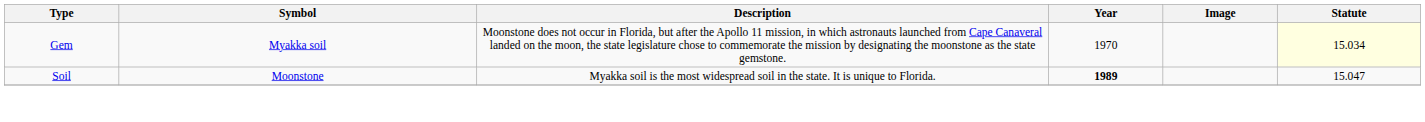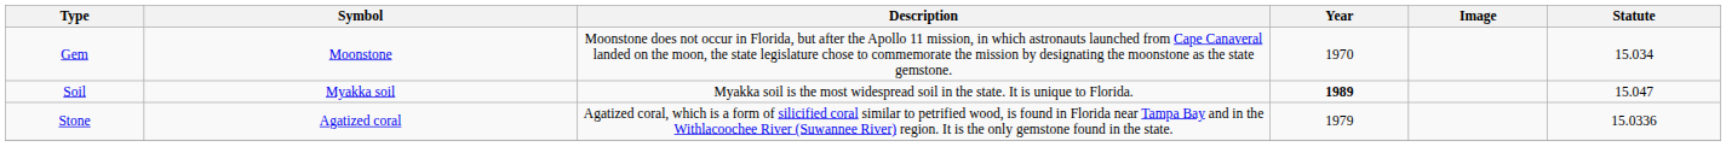 <table class="wikitable" style="text-align:center;">
 <tr>
 <th width=8%>Type</th>
 <th width=25%>Symbol</th>
 <th width=40%>Description</th>
 <th width=8%>Year</th>
 <th width=8%>Image</th>
 <th width=10%>Statute</th>
 </tr>
 <tr>
 <td><a href='#'>Gem</a></td>
-<td><a href='#'>Myakka soil</a></td>
+<td><a href='#'>Moonstone</a></td>
 <td>Moonstone does not occur in Florida, but after the Apollo 11 mission, in which astronauts launched from <a href='#'>Cape Canaveral</a> landed on the moon, the state legislature chose to commemorate the mission by designating the moonstone as the state gemstone.</td>
 <td align="center">1970</td>
 <td align="center"></td>
-<td style="background: lightyellow;">15.034</td>
+<td>15.034</td>
 </tr>
 <tr>
 <td><a href='#'>Soil</a></td>
-<td><a href='#'>Moonstone</a></td>
+<td><a href='#'>Myakka soil</a></td>
 <td>Myakka soil is the most widespread soil in the state. It is unique to Florida.</td>
 <td align="center"><strong>1989</strong></td>
 <td align="center"></td>
 <td>15.047</td>
 </tr>
 <tr>
+<td><a href='#'>Stone</a></td>
+<td><a href='#'>Agatized coral</a></td>
+<td>Agatized coral, which is a form of <a href='#'>silicified coral</a> similar to petrified wood, is found in Florida near <a href='#'>Tampa Bay</a> and in the <a href='#'>Withlacoochee River (Suwannee River)</a> region. It is the only gemstone found in the state.</td>
+<td align="center">1979</td>
+<td align="center"></td>
+<td>15.0336</td>
+</tr>
+<tr>
 </tr>
 </table>
